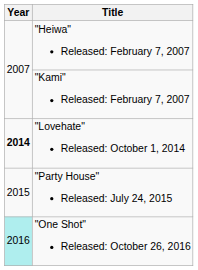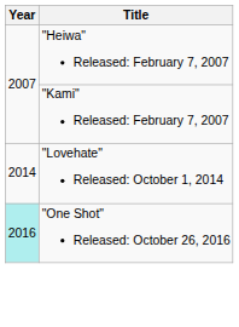 <table class="wikitable">
 <tr>
 <th>Year</th>
 <th>Title</th>
 </tr>
 <tr>
 <td rowspan="2">2007</td>
 <td>"Heiwa"<br><ul><li>Released: February 7, 2007</li></ul></td>
 </tr>
 <tr>
 <td>"Kami"<br><ul><li>Released: February 7, 2007</li></ul></td>
 </tr>
 <tr>
-<td><strong>2014</strong></td>
+<td>2014</td>
 <td>"Lovehate"<br><ul><li>Released: October 1, 2014</li></ul></td>
-</tr>
-<tr>
-<td>2015</td>
-<td>"Party House"<br><ul><li>Released: July 24, 2015</li></ul></td>
 </tr>
 <tr>
 <td style="background: paleturquoise;">2016</td>
 <td>"One Shot"<br><ul><li>Released: October 26, 2016</li></ul></td>
 </tr>
 </table>
